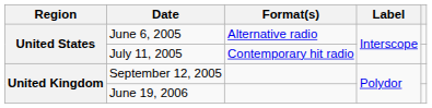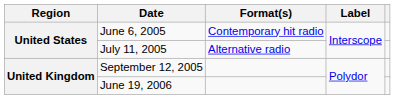 <table class="wikitable plainrowheaders">
 <tr>
 <th>Region</th>
 <th>Date</th>
 <th>Format(s)</th>
 <th>Label</th>
 <th></th>
 </tr>
 <tr>
 <th scope="row" rowspan="2">United States</th>
 <td>June 6, 2005</td>
-<td><a href='#'>Alternative radio</a></td>
+<td><a href='#'>Contemporary hit radio</a></td>
 <td rowspan="2"><a href='#'>Interscope</a></td>
 <td align="center"></td>
 </tr>
 <tr>
 <td>July 11, 2005</td>
-<td><a href='#'>Contemporary hit radio</a></td>
+<td><a href='#'>Alternative radio</a></td>
 <td align="center"></td>
 </tr>
 <tr>
 <th scope="row" rowspan="2">United Kingdom</th>
 <td>September 12, 2005</td>
 <td></td>
 <td rowspan="2"><a href='#'>Polydor</a></td>
 <td align="center"></td>
 </tr>
 <tr>
 <td>June 19, 2006 </td>
 <td></td>
 <td align="center"></td>
 </tr>
 </table>
